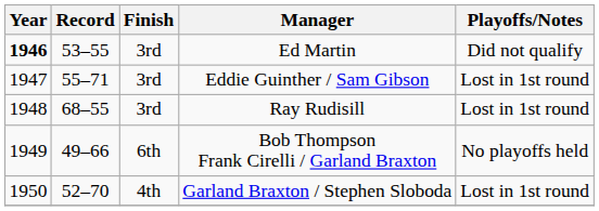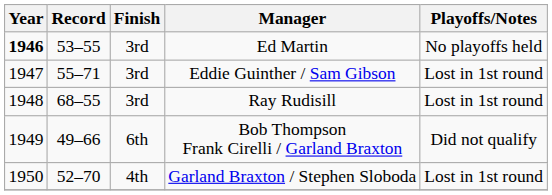 <table class="wikitable" style="text-align:center">
 <tr>
 <th>Year</th>
 <th>Record</th>
 <th>Finish</th>
 <th>Manager</th>
 <th>Playoffs/Notes</th>
 </tr>
 <tr align=center>
 <td><strong>1946</strong></td>
 <td>53–55</td>
 <td>3rd</td>
 <td>Ed Martin</td>
-<td>Did not qualify</td>
+<td>No playoffs held</td>
 </tr>
 <tr align=center>
 <td>1947</td>
 <td>55–71</td>
 <td>3rd</td>
 <td>Eddie Guinther / <a href='#'>Sam Gibson</a></td>
 <td>Lost in 1st round</td>
 </tr>
 <tr align=center>
 <td>1948</td>
 <td>68–55</td>
 <td>3rd</td>
 <td>Ray Rudisill</td>
 <td>Lost in 1st round</td>
 </tr>
 <tr align=center>
 <td>1949</td>
 <td>49–66</td>
 <td>6th</td>
 <td>Bob Thompson <br> Frank Cirelli / <a href='#'>Garland Braxton</a></td>
-<td>No playoffs held</td>
+<td>Did not qualify</td>
 </tr>
 <tr align=center>
 <td>1950</td>
 <td>52–70</td>
 <td>4th</td>
 <td><a href='#'>Garland Braxton</a> / Stephen Sloboda</td>
 <td>Lost in 1st round</td>
 </tr>
 <tr align=center>
 </tr>
 </table>
